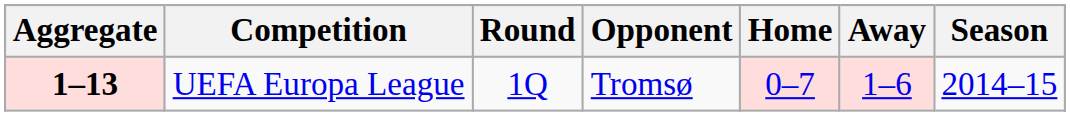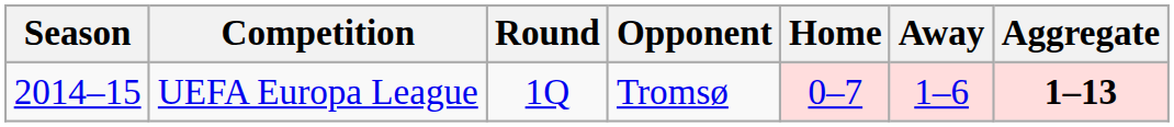 <table class="wikitable" style="text-align:left">
 <tr>
-<th>Aggregate</th>
+<th>Season</th>
 <th>Competition</th>
 <th>Round</th>
 <th>Opponent</th>
 <th>Home</th>
 <th>Away</th>
-<th>Season</th>
+<th>Aggregate</th>
 </tr>
 <tr>
-<td bgcolor="#ffdddd" style="text-align:center;"><strong>1–13</strong></td>
+<td><a href='#'>2014–15</a></td>
 <td><a href='#'>UEFA Europa League</a></td>
 <td style="text-align:center;"><a href='#'>1Q</a></td>
 <td> <a href='#'>Tromsø</a></td>
 <td bgcolor="#ffdddd" style="text-align:center;"><a href='#'>0–7</a></td>
 <td bgcolor="#ffdddd" style="text-align:center;"><a href='#'>1–6</a></td>
-<td><a href='#'>2014–15</a></td>
+<td bgcolor="#ffdddd" style="text-align:center;"><strong>1–13</strong></td>
 </tr>
 </table>
